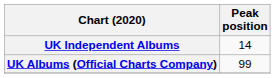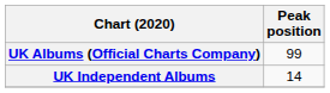 <table class="wikitable sortable plainrowheaders" style="text-align:center">
 <tr>
 <th scope="col">Chart (2020)</th>
 <th scope="col">Peak<br>position</th>
 </tr>
 <tr>
+<th scope="row"><a href='#'>UK Albums</a> (<a href='#'>Official Charts Company</a>)</th>
+<td>99</td>
+</tr>
+<tr>
 <th scope="row"><a href='#'>UK Independent Albums</a></th>
 <td>14</td>
 </tr>
 <tr>
-<th scope="row"><a href='#'>UK Albums</a> (<a href='#'>Official Charts Company</a>)</th>
-<td>99</td>
-</tr>
-<tr>
 </tr>
 </table>
